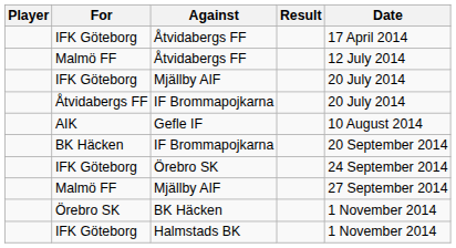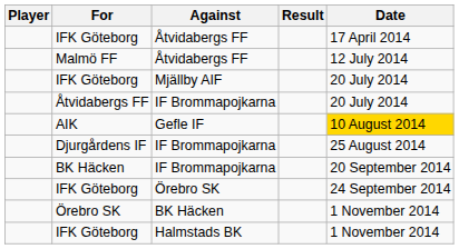 <table class="wikitable sortable">
 <tr>
 <th>Player</th>
 <th>For</th>
 <th>Against</th>
 <th align=center>Result</th>
 <th>Date</th>
 </tr>
 <tr>
 <td> </td>
 <td>IFK Göteborg</td>
 <td>Åtvidabergs FF</td>
 <td align=center></td>
 <td>17 April 2014</td>
 </tr>
 <tr>
 <td> </td>
 <td>Malmö FF</td>
 <td>Åtvidabergs FF</td>
 <td align=center></td>
 <td>12 July 2014</td>
 </tr>
 <tr>
 <td> </td>
 <td>IFK Göteborg</td>
 <td>Mjällby AIF</td>
 <td align=center></td>
 <td>20 July 2014</td>
 </tr>
 <tr>
 <td> </td>
 <td>Åtvidabergs FF</td>
 <td>IF Brommapojkarna</td>
 <td align=center></td>
 <td>20 July 2014</td>
 </tr>
 <tr>
 <td> </td>
 <td>AIK</td>
 <td>Gefle IF</td>
 <td align=center></td>
-<td>10 August 2014</td>
+<td style="background: gold;">10 August 2014</td>
+</tr>
+<tr>
+<td> </td>
+<td>Djurgårdens IF</td>
+<td>IF Brommapojkarna</td>
+<td align=center></td>
+<td>25 August 2014</td>
 </tr>
 <tr>
 <td> </td>
 <td>BK Häcken</td>
 <td>IF Brommapojkarna</td>
 <td align=center></td>
 <td>20 September 2014</td>
 </tr>
 <tr>
 <td> </td>
 <td>IFK Göteborg</td>
 <td>Örebro SK</td>
 <td align=center></td>
 <td>24 September 2014</td>
 </tr>
 <tr>
 <td> </td>
-<td>Malmö FF</td>
-<td>Mjällby AIF</td>
-<td align=center></td>
-<td>27 September 2014</td>
-</tr>
-<tr>
-<td> </td>
 <td>Örebro SK</td>
 <td>BK Häcken</td>
 <td align=center></td>
 <td>1 November 2014</td>
 </tr>
 <tr>
 <td> </td>
 <td>IFK Göteborg</td>
 <td>Halmstads BK</td>
 <td align=center></td>
 <td>1 November 2014</td>
 </tr>
 </table>
